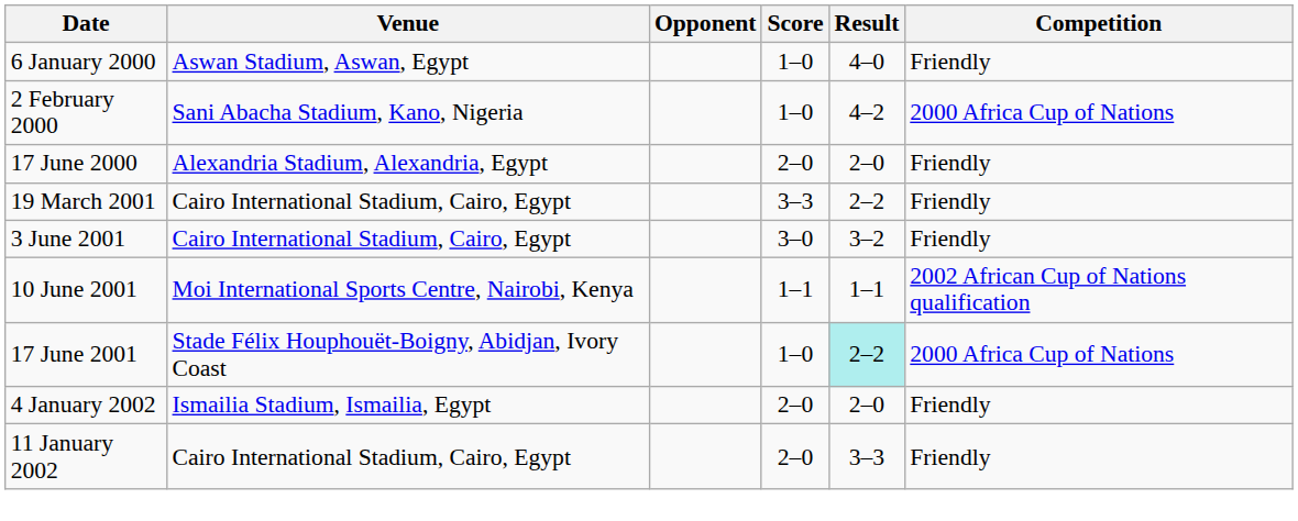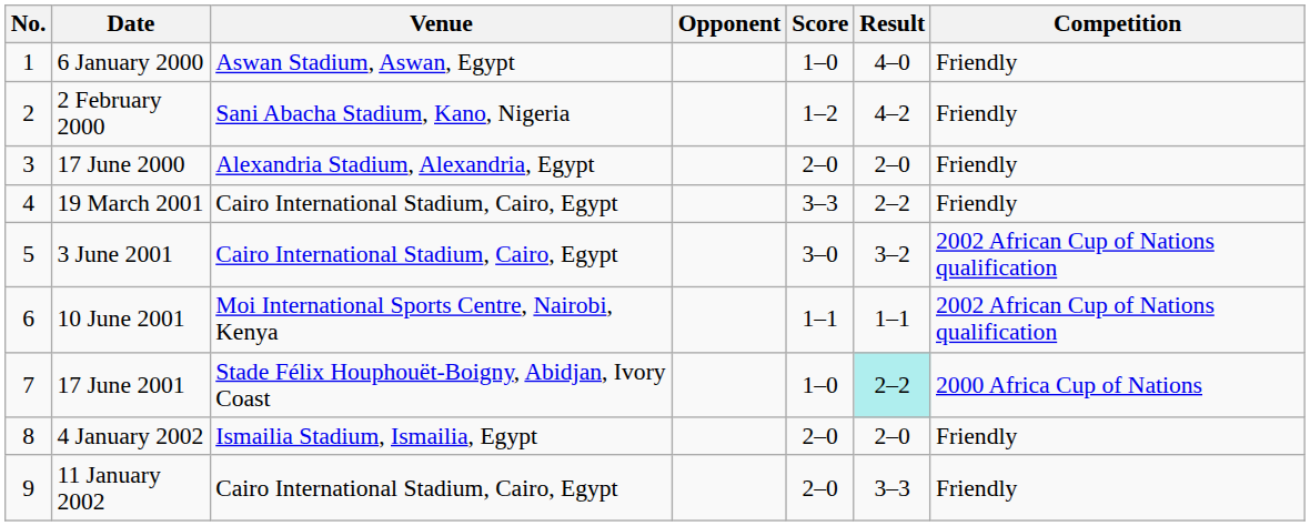 <table class="wikitable sortable">
 <tr>
+<th scope="col">No.</th>
 <th scope="col">Date</th>
 <th scope="col">Venue</th>
 <th scope="col">Opponent</th>
 <th scope="col">Score</th>
 <th scope="col">Result</th>
 <th scope="col">Competition</th>
 </tr>
 <tr>
+<td align="center">1</td>
 <td>6 January 2000</td>
 <td><a href='#'>Aswan Stadium</a>, <a href='#'>Aswan</a>, Egypt</td>
 <td></td>
 <td align="center">1–0</td>
 <td align="center">4–0</td>
 <td>Friendly</td>
 </tr>
 <tr>
+<td align="center">2</td>
 <td>2 February 2000</td>
 <td><a href='#'>Sani Abacha Stadium</a>, <a href='#'>Kano</a>, Nigeria</td>
 <td></td>
-<td align="center">1–0</td>
+<td align="center">1–2</td>
 <td align="center">4–2</td>
-<td><a href='#'>2000 Africa Cup of Nations</a></td>
+<td>Friendly</td>
 </tr>
 <tr>
+<td align="center">3</td>
 <td>17 June 2000</td>
 <td><a href='#'>Alexandria Stadium</a>, <a href='#'>Alexandria</a>, Egypt</td>
 <td></td>
 <td align="center">2–0</td>
 <td align="center">2–0</td>
 <td>Friendly</td>
 </tr>
 <tr>
+<td align="center">4</td>
 <td>19 March 2001</td>
 <td>Cairo International Stadium, Cairo, Egypt</td>
 <td></td>
 <td align="center">3–3</td>
 <td align="center">2–2</td>
 <td>Friendly</td>
 </tr>
 <tr>
+<td align="center">5</td>
 <td>3 June 2001</td>
 <td><a href='#'>Cairo International Stadium</a>, <a href='#'>Cairo</a>, Egypt</td>
 <td></td>
 <td align="center">3–0</td>
 <td align=center>3–2</td>
-<td>Friendly</td>
+<td><a href='#'>2002 African Cup of Nations qualification</a></td>
 </tr>
 <tr>
+<td align="center">6</td>
 <td>10 June 2001</td>
 <td><a href='#'>Moi International Sports Centre</a>, <a href='#'>Nairobi</a>, Kenya</td>
 <td></td>
 <td align="center">1–1</td>
 <td align="center">1–1</td>
 <td><a href='#'>2002 African Cup of Nations qualification</a></td>
 </tr>
 <tr>
+<td align="center">7</td>
 <td>17 June 2001</td>
 <td><a href='#'>Stade Félix Houphouët-Boigny</a>, <a href='#'>Abidjan</a>, Ivory Coast</td>
 <td></td>
 <td align="center">1–0</td>
 <td align="center" style="background: paleturquoise;">2–2</td>
 <td><a href='#'>2000 Africa Cup of Nations</a></td>
 </tr>
 <tr>
+<td align="center">8</td>
 <td>4 January 2002</td>
 <td><a href='#'>Ismailia Stadium</a>, <a href='#'>Ismailia</a>, Egypt</td>
 <td></td>
 <td align="center">2–0</td>
 <td align="center">2–0</td>
 <td>Friendly</td>
 </tr>
 <tr>
+<td align="center">9</td>
 <td>11 January 2002</td>
 <td>Cairo International Stadium, Cairo, Egypt</td>
 <td></td>
 <td align="center">2–0</td>
 <td align="center">3–3</td>
 <td>Friendly</td>
 </tr>
 </table>
